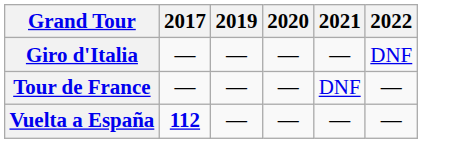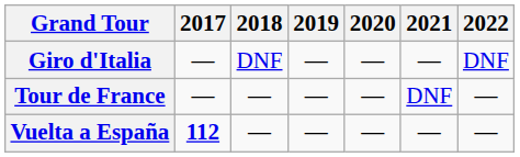 <table class="wikitable plainrowheaders">
 <tr>
 <th scope="col"><a href='#'>Grand Tour</a></th>
 <th scope="col">2017</th>
+<th scope="col">2018</th>
 <th scope="col">2019</th>
 <th scope="col">2020</th>
 <th scope="col">2021</th>
 <th scope="col">2022</th>
 </tr>
 <tr style="text-align:center;">
 <th scope="row"> <a href='#'>Giro d'Italia</a></th>
 <td>—</td>
+<td><a href='#'>DNF</a></td>
 <td>—</td>
 <td>—</td>
 <td>—</td>
 <td><a href='#'>DNF</a></td>
 </tr>
 <tr style="text-align:center;">
 <th scope="row"> <a href='#'>Tour de France</a></th>
+<td>—</td>
 <td>—</td>
 <td>—</td>
 <td>—</td>
 <td><a href='#'>DNF</a></td>
 <td>—</td>
 </tr>
 <tr style="text-align:center;">
 <th scope="row"> <a href='#'>Vuelta a España</a></th>
 <td><strong><a href='#'>112</a></strong></td>
 <td>—</td>
 <td>—</td>
 <td>—</td>
 <td>—</td>
+<td>—</td>
 </tr>
 </table>
